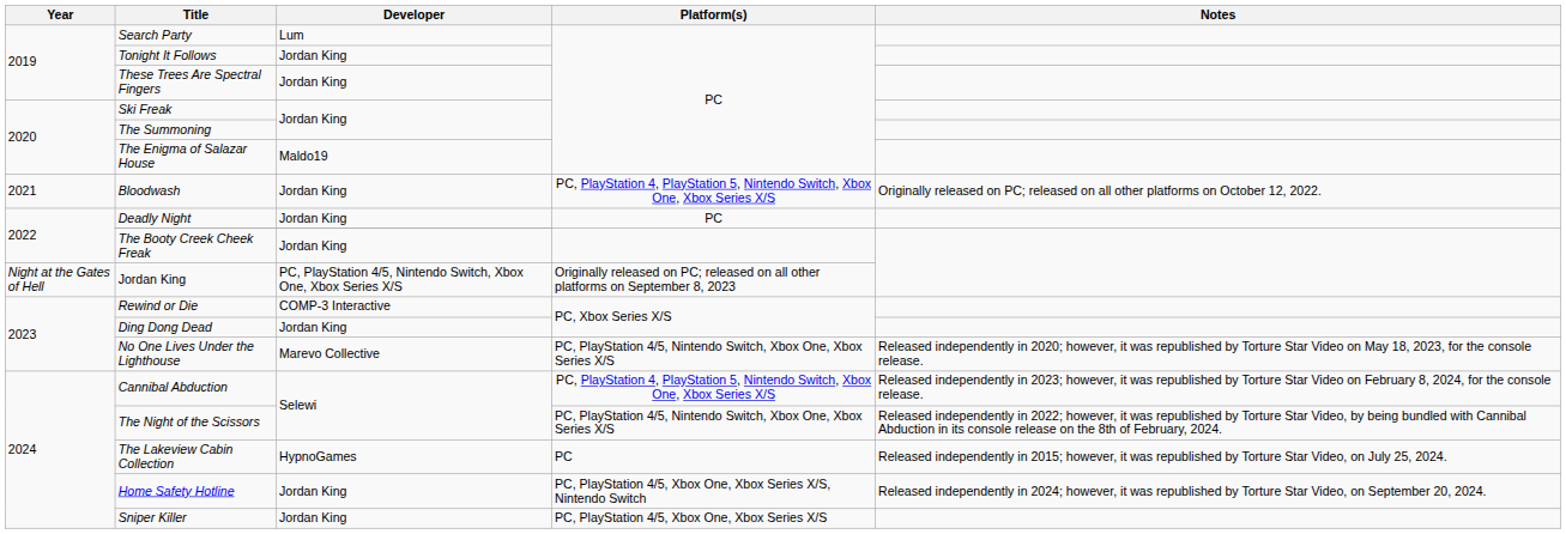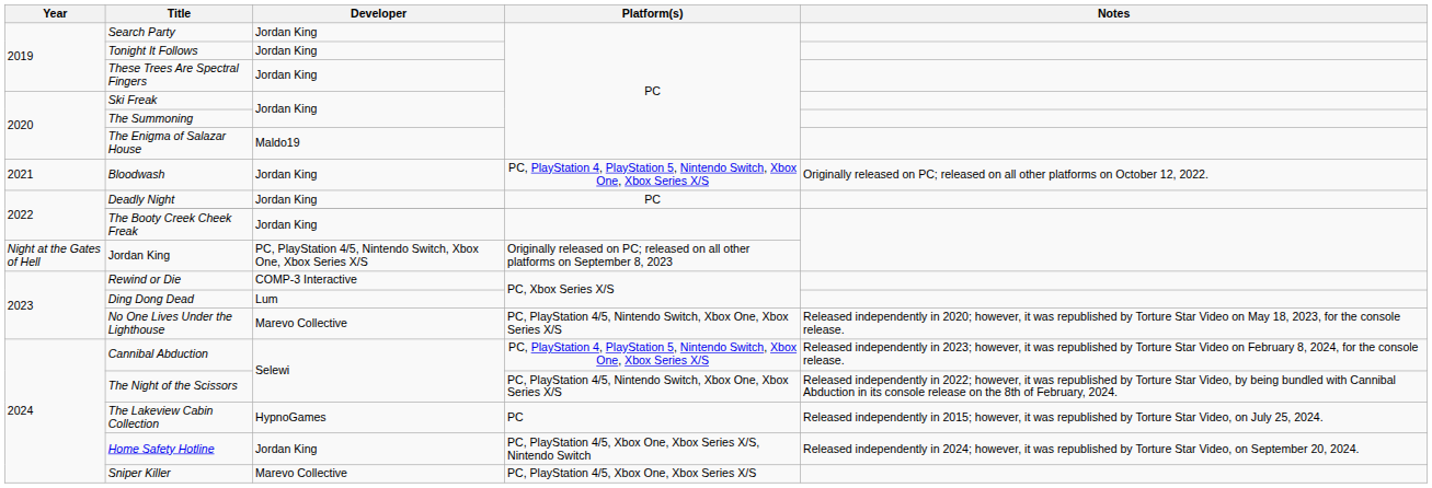 <table class="wikitable sortable">
 <tr>
 <th>Year</th>
 <th>Title</th>
 <th>Developer</th>
 <th>Platform(s)</th>
 <th class="unsortable">Notes</th>
 </tr>
 <tr>
 <td rowspan="3">2019</td>
 <td><em>Search Party</em></td>
-<td>Lum</td>
+<td>Jordan King</td>
 <td rowspan="6" align="center">PC</td>
 <td></td>
 </tr>
 <tr>
 <td><em>Tonight It Follows</em></td>
 <td>Jordan King</td>
 <td></td>
 </tr>
 <tr>
 <td><em>These Trees Are Spectral Fingers</em></td>
 <td>Jordan King</td>
 <td></td>
 </tr>
 <tr>
 <td rowspan="3">2020</td>
 <td><em>Ski Freak</em></td>
 <td rowspan="2">Jordan King</td>
 <td></td>
 </tr>
 <tr>
 <td><em>The Summoning</em></td>
 <td></td>
 </tr>
 <tr>
 <td><em>The Enigma of Salazar House</em></td>
 <td>Maldo19</td>
 <td></td>
 </tr>
 <tr>
 <td>2021</td>
 <td><em>Bloodwash</em></td>
 <td>Jordan King</td>
 <td align="center">PC, <a href='#'>PlayStation 4</a>, <a href='#'>PlayStation 5</a>, <a href='#'>Nintendo Switch</a>, <a href='#'>Xbox One</a>, <a href='#'>Xbox Series X/S</a></td>
 <td>Originally released on PC; released on all other platforms on October 12, 2022.</td>
 </tr>
 <tr>
 <td rowspan="3">2022</td>
 <td><em>Deadly Night</em></td>
 <td>Jordan King</td>
 <td rowspan="2" align="center">PC</td>
 <td></td>
 </tr>
 <tr>
 </tr>
 <tr>
 <td><em>The Booty Creek Cheek Freak</em></td>
 <td>Jordan King</td>
 <td></td>
 </tr>
 <tr>
 <td><em>Night at the Gates of Hell</em></td>
 <td>Jordan King</td>
 <td>PC, PlayStation 4/5, Nintendo Switch, Xbox One, Xbox Series X/S</td>
 <td>Originally released on PC; released on all other platforms on September 8, 2023</td>
 </tr>
 <tr>
 <td rowspan="3">2023</td>
 <td><em>Rewind or Die</em></td>
 <td>COMP-3 Interactive</td>
 <td rowspan="2">PC, Xbox Series X/S</td>
 <td></td>
 </tr>
 <tr>
 <td><em>Ding Dong Dead</em></td>
-<td>Jordan King</td>
+<td>Lum</td>
 <td></td>
 </tr>
 <tr>
 <td><em>No One Lives Under the Lighthouse</em></td>
 <td>Marevo Collective</td>
 <td>PC, PlayStation 4/5, Nintendo Switch, Xbox One, Xbox Series X/S</td>
 <td>Released independently in 2020; however, it was republished by Torture Star Video on May 18, 2023, for the console release.</td>
 </tr>
 <tr>
 <td rowspan="5">2024</td>
 <td><em>Cannibal Abduction</em></td>
 <td rowspan="2">Selewi</td>
 <td align="center">PC, <a href='#'>PlayStation 4</a>, <a href='#'>PlayStation 5</a>, <a href='#'>Nintendo Switch</a>, <a href='#'>Xbox One</a>, <a href='#'>Xbox Series X/S</a></td>
 <td>Released independently in 2023; however, it was republished by Torture Star Video on February 8, 2024, for the console release.</td>
 </tr>
 <tr>
 <td><em>The Night of the Scissors</em></td>
 <td>PC, PlayStation 4/5, Nintendo Switch, Xbox One, Xbox Series X/S</td>
 <td>Released independently in 2022; however, it was republished by Torture Star Video, by being bundled with Cannibal Abduction in its console release on the 8th of February, 2024.</td>
 </tr>
 <tr>
 <td><em>The Lakeview Cabin Collection</em></td>
 <td>HypnoGames</td>
 <td>PC</td>
 <td>Released independently in 2015; however, it was republished by Torture Star Video, on July 25, 2024.</td>
 </tr>
 <tr>
 <td><em><a href='#'>Home Safety Hotline</a></em></td>
 <td>Jordan King</td>
 <td>PC, PlayStation 4/5, Xbox One, Xbox Series X/S, Nintendo Switch</td>
 <td>Released independently in 2024; however, it was republished by Torture Star Video, on September 20, 2024.</td>
 </tr>
 <tr>
 <td><em>Sniper Killer</em></td>
-<td>Jordan King</td>
+<td>Marevo Collective</td>
 <td>PC, PlayStation 4/5, Xbox One, Xbox Series X/S</td>
 <td></td>
 </tr>
 </table>
